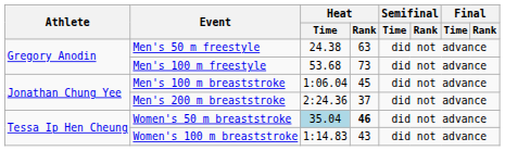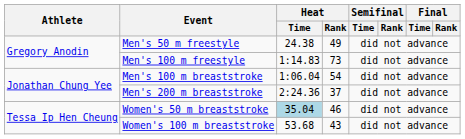 <table class=wikitable style="font-size:90%">
 <tr>
 <th rowspan="2">Athlete</th>
 <th rowspan="2">Event</th>
 <th colspan="2">Heat</th>
 <th colspan="2">Semifinal</th>
 <th colspan="2">Final</th>
 </tr>
 <tr style="font-size:95%">
 <th>Time</th>
 <th>Rank</th>
 <th>Time</th>
 <th>Rank</th>
 <th>Time</th>
 <th>Rank</th>
 </tr>
 <tr align=center>
 <td align=left rowspan=2><a href='#'>Gregory Anodin</a></td>
 <td align=left><a href='#'>Men's 50 m freestyle</a></td>
 <td>24.38</td>
-<td>63</td>
+<td>49</td>
 <td colspan=4>did not advance</td>
 </tr>
 <tr align=center>
 <td align=left><a href='#'>Men's 100 m freestyle</a></td>
-<td>53.68</td>
+<td>1:14.83</td>
 <td>73</td>
 <td colspan=4>did not advance</td>
 </tr>
 <tr align=center>
 <td align=left rowspan=2><a href='#'>Jonathan Chung Yee</a></td>
 <td align=left><a href='#'>Men's 100 m breaststroke</a></td>
 <td>1:06.04</td>
-<td>45</td>
+<td>54</td>
 <td colspan=4>did not advance</td>
 </tr>
 <tr align=center>
 <td align=left><a href='#'>Men's 200 m breaststroke</a></td>
 <td>2:24.36</td>
 <td>37</td>
 <td colspan=4>did not advance</td>
 </tr>
 <tr align=center>
 <td align=left rowspan=2><a href='#'>Tessa Ip Hen Cheung</a></td>
 <td align=left><a href='#'>Women's 50 m breaststroke</a></td>
 <td style="background: lightblue;">35.04</td>
-<td><strong>46</strong></td>
+<td>46</td>
 <td colspan=4>did not advance</td>
 </tr>
 <tr align=center>
 <td align=left><a href='#'>Women's 100 m breaststroke</a></td>
-<td>1:14.83</td>
+<td>53.68</td>
 <td>43</td>
 <td colspan=4>did not advance</td>
 </tr>
 </table>
